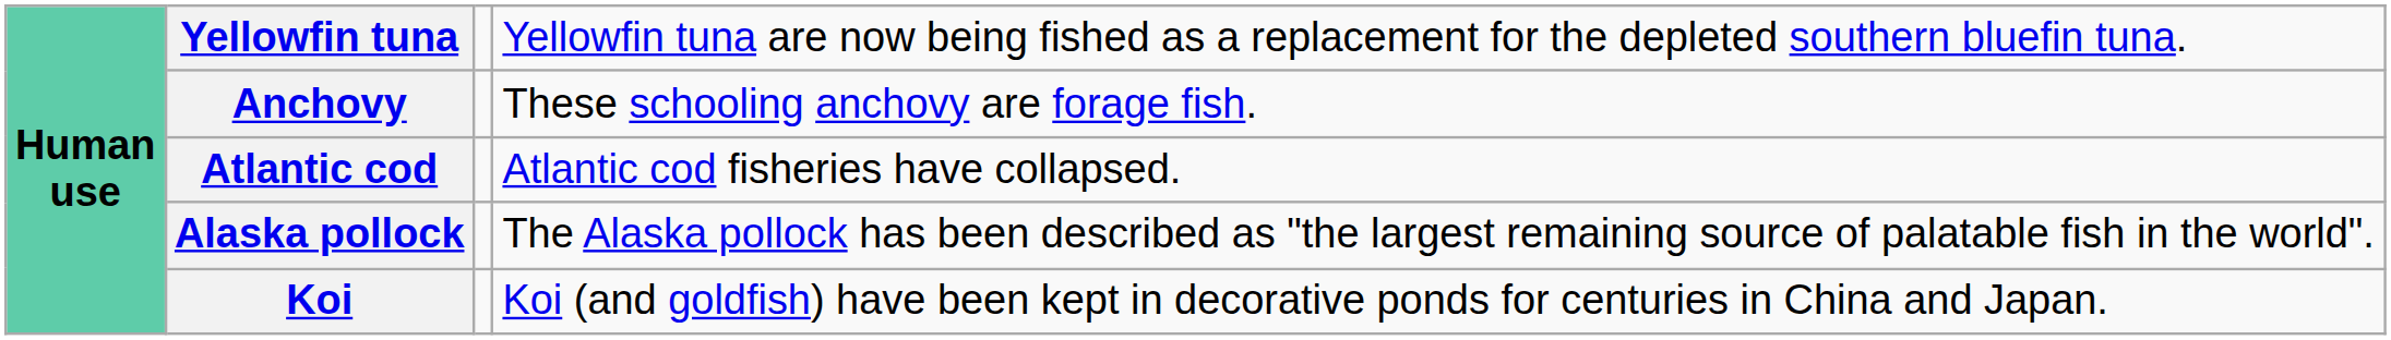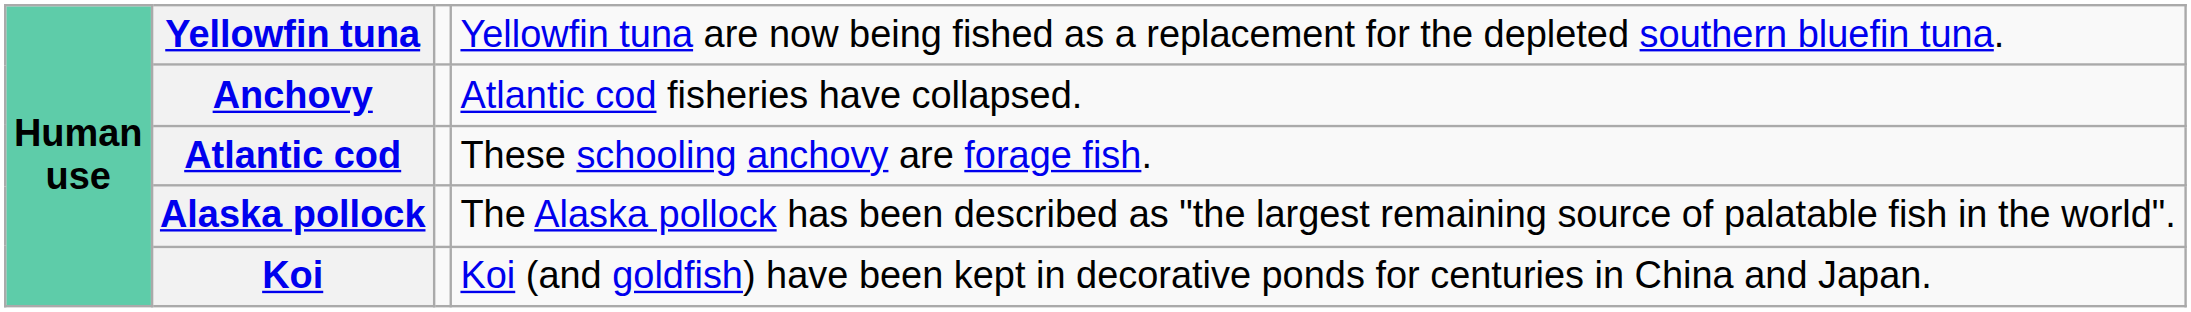 <table class="wikitable">
 <tr>
 <th rowspan=14 width=50px style="background:#5ecca9;">Human<br>use</th>
 <th><a href='#'>Yellowfin tuna</a></th>
 <td></td>
 <td><a href='#'>Yellowfin tuna</a> are now being fished as a replacement for the depleted <a href='#'>southern bluefin tuna</a>.</td>
 </tr>
 <tr>
 <th><a href='#'>Anchovy</a></th>
 <td align=center></td>
-<td>These <a href='#'>schooling</a> <a href='#'>anchovy</a> are <a href='#'>forage fish</a>.</td>
+<td><a href='#'>Atlantic cod</a> fisheries have collapsed.</td>
 </tr>
 <tr>
 <th><a href='#'>Atlantic cod</a></th>
 <td align=center></td>
-<td><a href='#'>Atlantic cod</a> fisheries have collapsed.</td>
+<td>These <a href='#'>schooling</a> <a href='#'>anchovy</a> are <a href='#'>forage fish</a>.</td>
 </tr>
 <tr>
 <th><a href='#'>Alaska pollock</a></th>
 <td align=center></td>
 <td>The <a href='#'>Alaska pollock</a> has been described as "the largest remaining source of palatable fish in the world".</td>
 </tr>
 <tr>
 <th><a href='#'>Koi</a></th>
 <td align=center></td>
 <td><a href='#'>Koi</a> (and <a href='#'>goldfish</a>) have been kept in decorative ponds for centuries in China and Japan.</td>
 </tr>
 </table>
